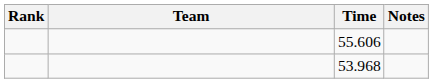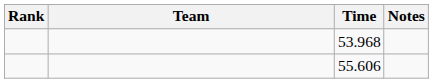 <table class="wikitable" style="text-align:center">
 <tr>
 <th>Rank</th>
 <th Style="width:18em">Team</th>
 <th>Time</th>
 <th>Notes</th>
 </tr>
 <tr>
 <td></td>
 <td style="text-align:left"></td>
-<td>55.606</td>
+<td>53.968</td>
 <td></td>
 </tr>
 <tr>
 <td></td>
 <td style="text-align:left"></td>
-<td>53.968</td>
+<td>55.606</td>
 <td></td>
 </tr>
 </table>
